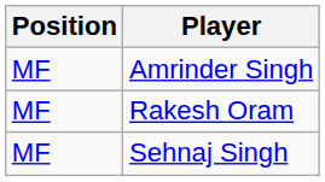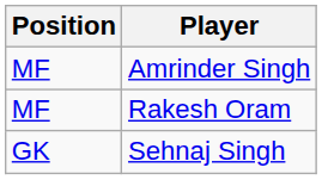 <table class="wikitable sortable">
 <tr>
 <th>Position</th>
 <th>Player</th>
 </tr>
 <tr>
 <td><a href='#'>MF</a></td>
 <td> <a href='#'>Amrinder Singh</a></td>
 </tr>
 <tr>
 <td><a href='#'>MF</a></td>
 <td> <a href='#'>Rakesh Oram</a></td>
 </tr>
 <tr>
-<td><a href='#'>MF</a></td>
+<td><a href='#'>GK</a></td>
 <td> <a href='#'>Sehnaj Singh</a></td>
 </tr>
 </table>
